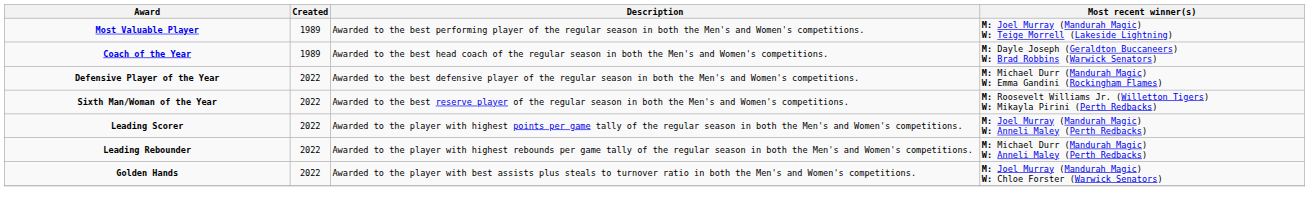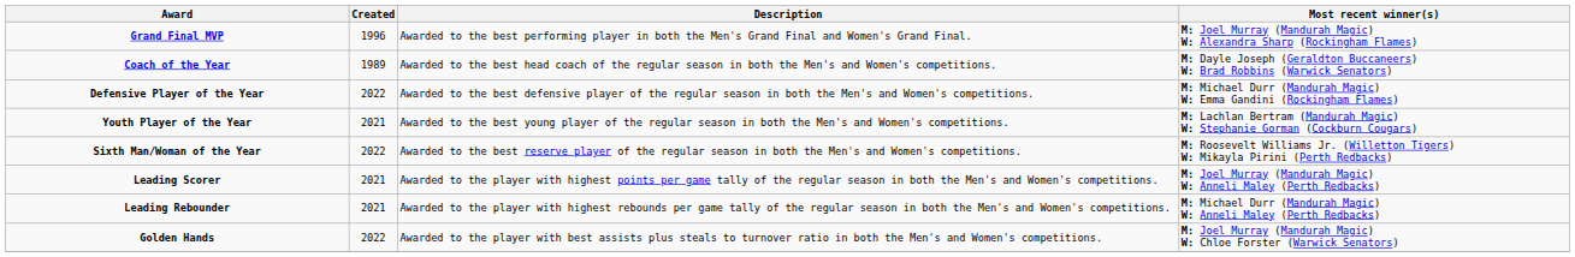 <table class="wikitable plainrowheaders sortable" summary="Award (sortable), Created (sortable), Description and Most recent winner(s)">
 <tr>
 <th scope="col" width="22%">Award</th>
 <th scope="col" width="1%">Created</th>
 <th scope="col" width="50%" class="unsortable">Description</th>
 <th scope="col" width="25%" class="unsortable">Most recent winner(s)</th>
 </tr>
 <tr>
-<th scope="row" style="background-color:transparent;"><a href='#'>Most Valuable Player</a></th>
-<td align=center>1989</td>
-<td>Awarded to the best performing player of the regular season in both the Men's and Women's competitions.</td>
-<td><strong>M:</strong> <a href='#'>Joel Murray</a> (<a href='#'>Mandurah Magic</a>)<br><strong>W:</strong> <a href='#'>Teige Morrell</a> (<a href='#'>Lakeside Lightning</a>)</td>
+<th scope="row" style="background-color:transparent;"><a href='#'>Grand Final MVP</a></th>
+<td align=center>1996</td>
+<td>Awarded to the best performing player in both the Men's Grand Final and Women's Grand Final.</td>
+<td><strong>M:</strong> <a href='#'>Joel Murray</a> (<a href='#'>Mandurah Magic</a>)<br><strong>W:</strong> <a href='#'>Alexandra Sharp</a> (<a href='#'>Rockingham Flames</a>)</td>
 </tr>
 <tr>
 <th scope="row" style="background-color:transparent;"><a href='#'>Coach of the Year</a></th>
 <td align=center>1989</td>
 <td>Awarded to the best head coach of the regular season in both the Men's and Women's competitions.</td>
 <td><strong>M:</strong> Dayle Joseph (<a href='#'>Geraldton Buccaneers</a>)<br><strong>W:</strong> <a href='#'>Brad Robbins</a> (<a href='#'>Warwick Senators</a>)</td>
 </tr>
 <tr>
 <th scope="row" style="background-color:transparent;">Defensive Player of the Year</th>
 <td align=center>2022</td>
 <td>Awarded to the best defensive player of the regular season in both the Men's and Women's competitions.</td>
 <td><strong>M:</strong> Michael Durr (<a href='#'>Mandurah Magic</a>)<br><strong>W:</strong> Emma Gandini (<a href='#'>Rockingham Flames</a>)</td>
 </tr>
 <tr>
+<th scope="row" style="background-color:transparent;">Youth Player of the Year</th>
+<td align=center>2021</td>
+<td>Awarded to the best young player of the regular season in both the Men's and Women's competitions.</td>
+<td><strong>M:</strong> Lachlan Bertram (<a href='#'>Mandurah Magic</a>)<br><strong>W:</strong> <a href='#'>Stephanie Gorman</a> (<a href='#'>Cockburn Cougars</a>)</td>
+</tr>
+<tr>
 <th scope="row" style="background-color:transparent;">Sixth Man/Woman of the Year</th>
 <td align=center>2022</td>
 <td>Awarded to the best <a href='#'>reserve player</a> of the regular season in both the Men's and Women's competitions.</td>
 <td><strong>M:</strong> Roosevelt Williams Jr. (<a href='#'>Willetton Tigers</a>)<br><strong>W:</strong> Mikayla Pirini (<a href='#'>Perth Redbacks</a>)</td>
 </tr>
 <tr>
 <th scope="row" style="background-color:transparent;">Leading Scorer</th>
-<td align=center>2022</td>
+<td align=center>2021</td>
 <td>Awarded to the player with highest <a href='#'>points per game</a> tally of the regular season in both the Men's and Women's competitions.</td>
 <td><strong>M:</strong> <a href='#'>Joel Murray</a> (<a href='#'>Mandurah Magic</a>)<br><strong>W:</strong> <a href='#'>Anneli Maley</a> (<a href='#'>Perth Redbacks</a>)</td>
 </tr>
 <tr>
 <th scope="row" style="background-color:transparent;">Leading Rebounder</th>
-<td align=center>2022</td>
+<td align=center>2021</td>
 <td>Awarded to the player with highest rebounds per game tally of the regular season in both the Men's and Women's competitions.</td>
 <td><strong>M:</strong> Michael Durr (<a href='#'>Mandurah Magic</a>)<br><strong>W:</strong> <a href='#'>Anneli Maley</a> (<a href='#'>Perth Redbacks</a>)</td>
 </tr>
 <tr>
 <th scope="row" style="background-color:transparent;">Golden Hands</th>
 <td align=center>2022</td>
 <td>Awarded to the player with best assists plus steals to turnover ratio in both the Men's and Women's competitions.</td>
 <td><strong>M:</strong> <a href='#'>Joel Murray</a> (<a href='#'>Mandurah Magic</a>)<br><strong>W:</strong> Chloe Forster (<a href='#'>Warwick Senators</a>)</td>
 </tr>
 <tr>
 </tr>
 </table>
